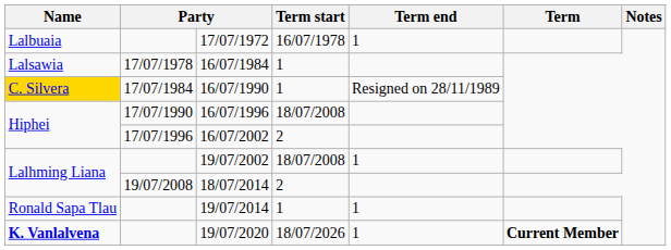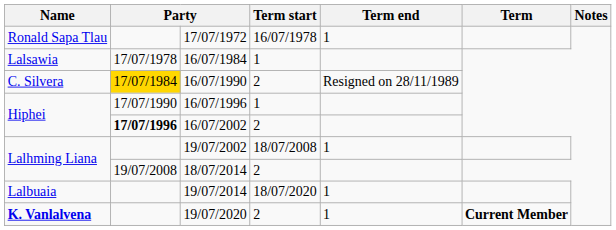 <table class="wikitable sortable">
 <tr>
 <th>Name</th>
 <th colspan="2">Party</th>
 <th>Term start</th>
 <th>Term end</th>
 <th>Term</th>
 <th>Notes</th>
 </tr>
 <tr>
-<td><a href='#'>Lalbuaia</a></td>
+<td><a href='#'>Ronald Sapa Tlau</a></td>
 <td></td>
 <td>17/07/1972</td>
 <td>16/07/1978</td>
 <td>1</td>
 <td></td>
 </tr>
 <tr>
 <td><a href='#'>Lalsawia</a></td>
 <td>17/07/1978</td>
 <td>16/07/1984</td>
 <td>1</td>
 <td></td>
 </tr>
 <tr>
-<td style="background: gold;"><a href='#'>C. Silvera</a></td>
-<td>17/07/1984</td>
+<td><a href='#'>C. Silvera</a></td>
+<td style="background: gold;">17/07/1984</td>
 <td>16/07/1990</td>
-<td>1</td>
+<td>2</td>
 <td>Resigned on 28/11/1989</td>
 </tr>
 <tr>
 <td rowspan="2"><a href='#'>Hiphei</a></td>
 <td>17/07/1990</td>
 <td>16/07/1996</td>
-<td>18/07/2008</td>
+<td>1</td>
 <td></td>
 </tr>
 <tr>
-<td>17/07/1996</td>
+<td><strong>17/07/1996</strong></td>
 <td>16/07/2002</td>
 <td>2</td>
 <td></td>
 </tr>
 <tr>
 <td rowspan="2"><a href='#'>Lalhming Liana</a></td>
 <td></td>
 <td>19/07/2002</td>
 <td>18/07/2008</td>
 <td>1</td>
 <td></td>
 </tr>
 <tr>
 <td>19/07/2008</td>
 <td>18/07/2014</td>
 <td>2</td>
 <td></td>
 </tr>
 <tr>
-<td><a href='#'>Ronald Sapa Tlau</a></td>
+<td><a href='#'>Lalbuaia</a></td>
 <td></td>
 <td>19/07/2014</td>
-<td>1</td>
+<td>18/07/2020</td>
 <td>1</td>
 <td></td>
 </tr>
 <tr>
 <td><strong><a href='#'>K. Vanlalvena</a></strong></td>
 <td></td>
 <td>19/07/2020</td>
-<td>18/07/2026</td>
+<td>2</td>
 <td>1</td>
 <td><strong>Current Member</strong> </td>
 </tr>
 </table>
